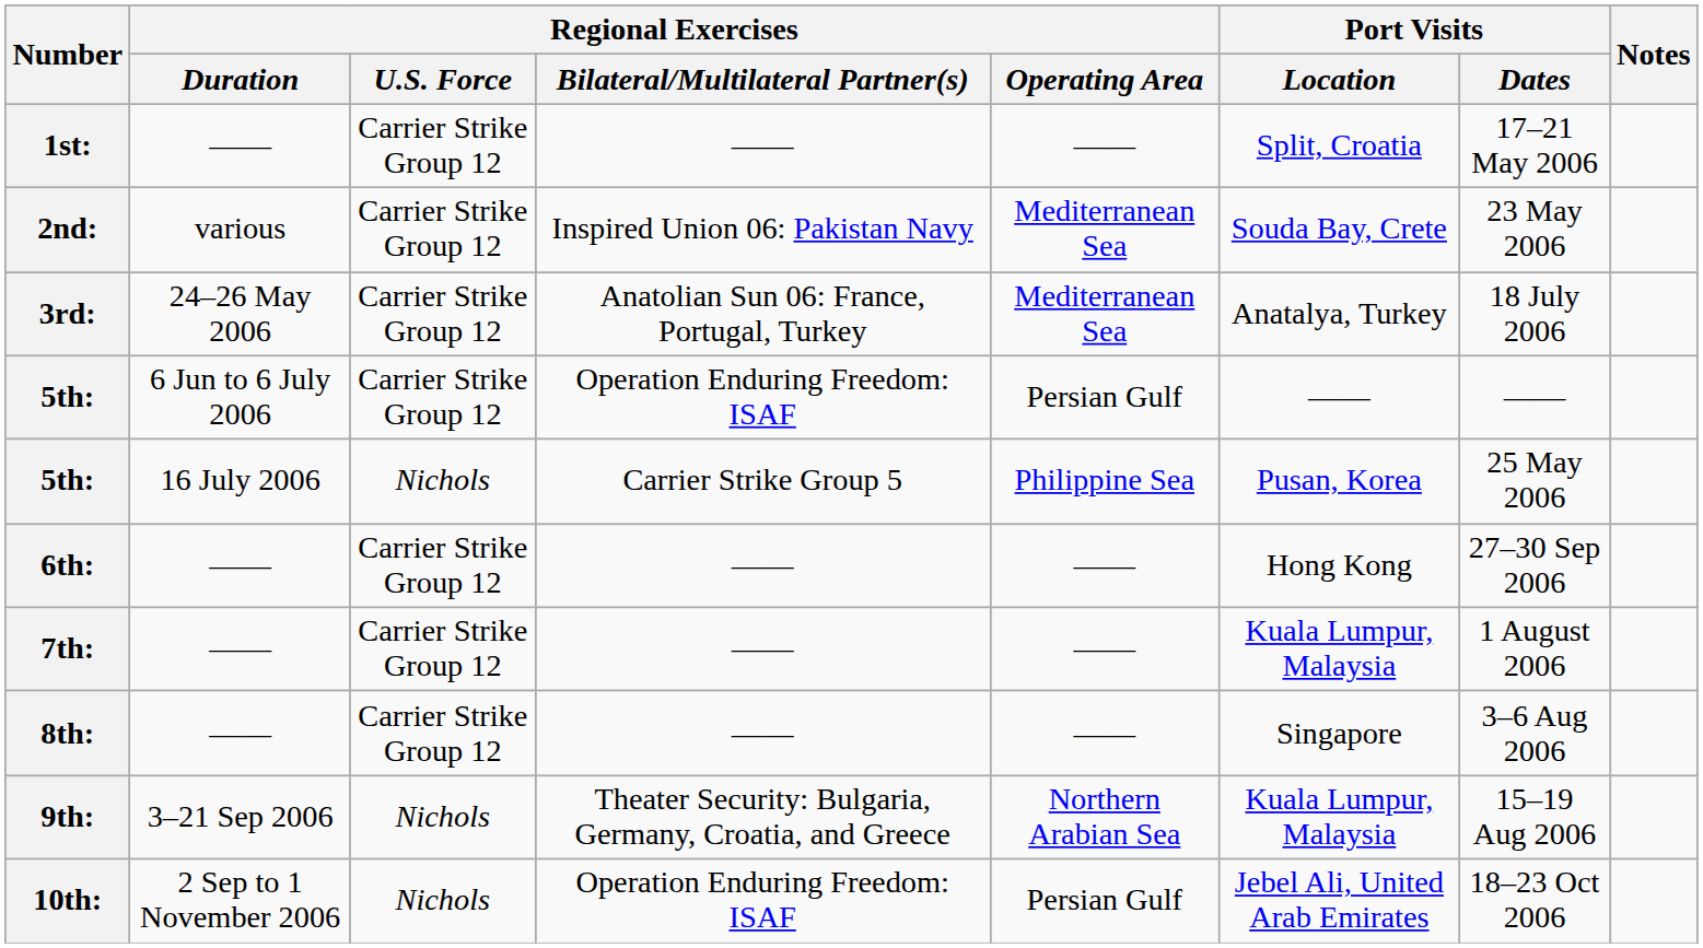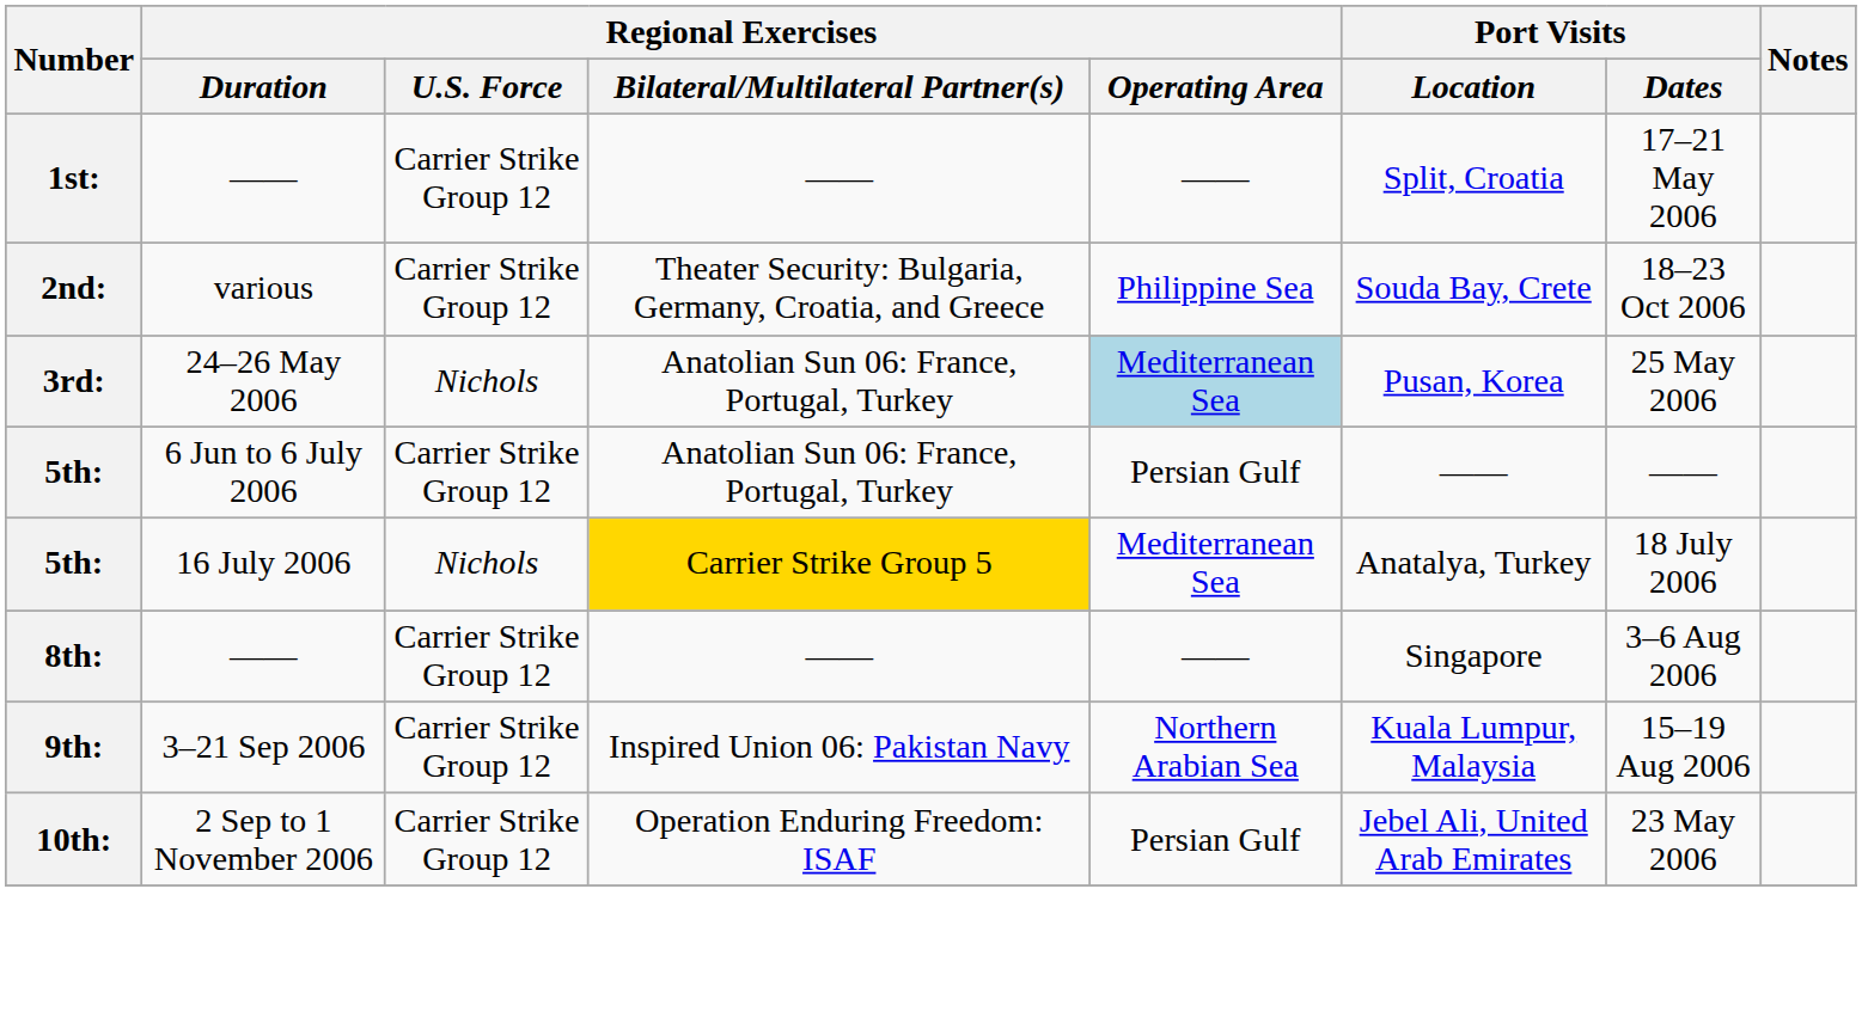 <table class="wikitable" style="text-align:center" width=99%>
 <tr>
 <th rowspan="2" width="5%">Number</th>
 <th colspan="4" align="center">Regional Exercises</th>
 <th colspan="2" align="center">Port Visits</th>
 <th rowspan="2" width="5%">Notes</th>
 </tr>
 <tr>
 <th align="center"><em>Duration</em></th>
 <th align="center"><em>U.S. Force</em></th>
 <th align="center"><em>Bilateral/Multilateral Partner(s)</em></th>
 <th align="center"><em>Operating Area</em></th>
 <th align="center"><em>Location</em></th>
 <th align="center"><em>Dates</em></th>
 </tr>
 <tr>
 <th>1st:</th>
 <td>——</td>
 <td>Carrier Strike Group 12</td>
 <td>——</td>
 <td>——</td>
 <td><a href='#'>Split, Croatia</a></td>
 <td>17–21 May 2006</td>
 <td></td>
 </tr>
 <tr>
 <th>2nd:</th>
 <td>various</td>
 <td>Carrier Strike Group 12</td>
-<td>Inspired Union 06: <a href='#'>Pakistan Navy</a></td>
-<td><a href='#'>Mediterranean Sea</a></td>
+<td>Theater Security: Bulgaria, Germany, Croatia, and Greece</td>
+<td><a href='#'>Philippine Sea</a></td>
 <td><a href='#'>Souda Bay, Crete</a></td>
-<td>23 May 2006</td>
+<td>18–23 Oct 2006</td>
 <td></td>
 </tr>
 <tr>
 <th>3rd:</th>
 <td>24–26 May 2006</td>
-<td>Carrier Strike Group 12</td>
+<td><em>Nichols</em></td>
 <td>Anatolian Sun 06: France, Portugal, Turkey</td>
-<td><a href='#'>Mediterranean Sea</a></td>
-<td>Anatalya, Turkey</td>
-<td>18 July 2006</td>
+<td style="background: lightblue;"><a href='#'>Mediterranean Sea</a></td>
+<td><a href='#'>Pusan, Korea</a></td>
+<td>25 May 2006</td>
 <td></td>
 </tr>
 <tr>
 <th>5th:</th>
 <td>6 Jun to 6 July 2006</td>
 <td>Carrier Strike Group 12</td>
-<td>Operation Enduring Freedom: <a href='#'>ISAF</a></td>
+<td>Anatolian Sun 06: France, Portugal, Turkey</td>
 <td>Persian Gulf</td>
 <td>——</td>
 <td>——</td>
 <td></td>
 </tr>
 <tr>
 <th>5th:</th>
 <td>16 July 2006</td>
 <td><em>Nichols</em></td>
-<td>Carrier Strike Group 5</td>
-<td><a href='#'>Philippine Sea</a></td>
-<td><a href='#'>Pusan, Korea</a></td>
-<td>25 May 2006</td>
-<td></td>
-</tr>
-<tr>
-<th>6th:</th>
-<td>——</td>
-<td>Carrier Strike Group 12</td>
-<td>——</td>
-<td>——</td>
-<td>Hong Kong</td>
-<td>27–30 Sep 2006</td>
-<td></td>
-</tr>
-<tr>
-<th>7th:</th>
-<td>——</td>
-<td>Carrier Strike Group 12</td>
-<td>——</td>
-<td>——</td>
-<td><a href='#'>Kuala Lumpur, Malaysia</a></td>
-<td>1 August 2006</td>
+<td style="background: gold;">Carrier Strike Group 5</td>
+<td><a href='#'>Mediterranean Sea</a></td>
+<td>Anatalya, Turkey</td>
+<td>18 July 2006</td>
 <td></td>
 </tr>
 <tr>
 <th>8th:</th>
 <td>——</td>
 <td>Carrier Strike Group 12</td>
 <td>——</td>
 <td>——</td>
 <td>Singapore</td>
 <td>3–6 Aug 2006</td>
 <td></td>
 </tr>
 <tr>
 <th>9th:</th>
 <td>3–21 Sep 2006</td>
-<td><em>Nichols</em></td>
-<td>Theater Security: Bulgaria, Germany, Croatia, and Greece</td>
+<td>Carrier Strike Group 12</td>
+<td>Inspired Union 06: <a href='#'>Pakistan Navy</a></td>
 <td><a href='#'>Northern Arabian Sea</a></td>
 <td><a href='#'>Kuala Lumpur, Malaysia</a></td>
 <td>15–19 Aug 2006</td>
 <td></td>
 </tr>
 <tr>
 <th>10th:</th>
 <td>2 Sep to 1 November 2006</td>
-<td><em>Nichols</em></td>
+<td>Carrier Strike Group 12</td>
 <td>Operation Enduring Freedom: <a href='#'>ISAF</a></td>
 <td>Persian Gulf</td>
 <td><a href='#'>Jebel Ali, United Arab Emirates</a></td>
-<td>18–23 Oct 2006</td>
+<td>23 May 2006</td>
 <td></td>
 </tr>
 <tr>
 </tr>
 </table>
